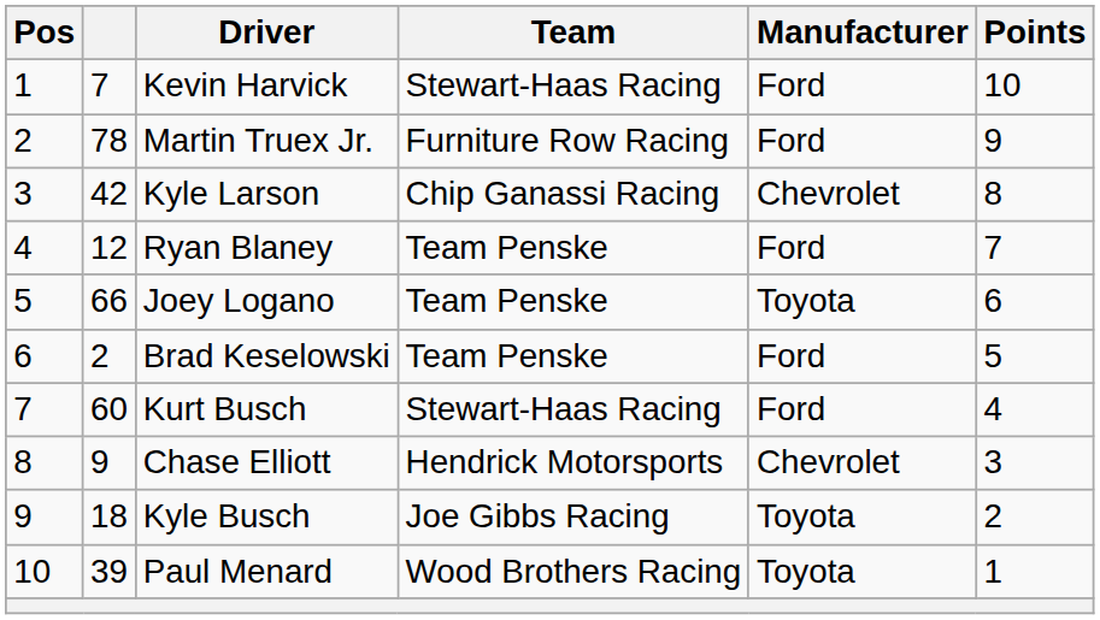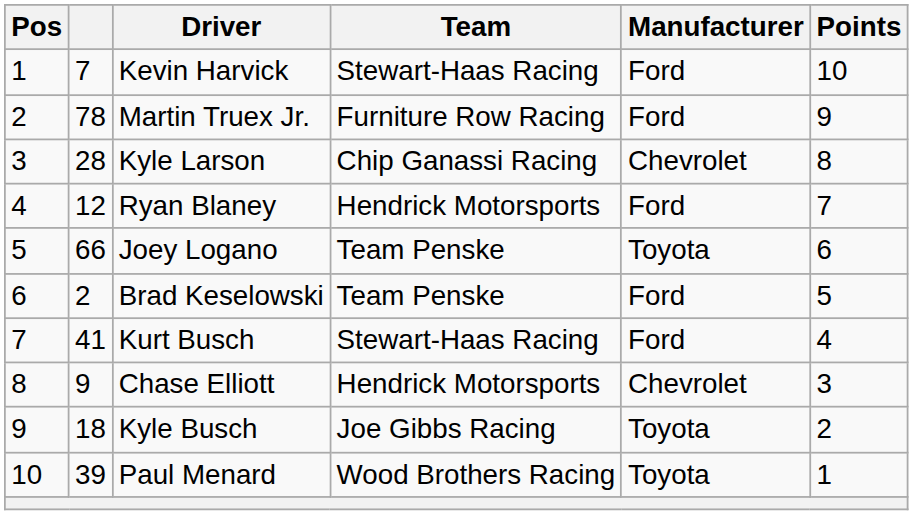 <table class="wikitable" style="font-size:98%">
 <tr>
 <th>Pos</th>
 <th></th>
 <th>Driver</th>
 <th>Team</th>
 <th>Manufacturer</th>
 <th>Points</th>
 </tr>
 <tr>
 <td>1</td>
 <td>7</td>
 <td>Kevin Harvick</td>
 <td>Stewart-Haas Racing</td>
 <td>Ford</td>
 <td>10</td>
 </tr>
 <tr>
 <td>2</td>
 <td>78</td>
 <td>Martin Truex Jr.</td>
 <td>Furniture Row Racing</td>
 <td>Ford</td>
 <td>9</td>
 </tr>
 <tr>
 <td>3</td>
-<td>42</td>
+<td>28</td>
 <td>Kyle Larson</td>
 <td>Chip Ganassi Racing</td>
 <td>Chevrolet</td>
 <td>8</td>
 </tr>
 <tr>
 <td>4</td>
 <td>12</td>
 <td>Ryan Blaney</td>
-<td>Team Penske</td>
+<td>Hendrick Motorsports</td>
 <td>Ford</td>
 <td>7</td>
 </tr>
 <tr>
 <td>5</td>
 <td>66</td>
 <td>Joey Logano</td>
 <td>Team Penske</td>
 <td>Toyota</td>
 <td>6</td>
 </tr>
 <tr>
 <td>6</td>
 <td>2</td>
 <td>Brad Keselowski</td>
 <td>Team Penske</td>
 <td>Ford</td>
 <td>5</td>
 </tr>
 <tr>
 <td>7</td>
-<td>60</td>
+<td>41</td>
 <td>Kurt Busch</td>
 <td>Stewart-Haas Racing</td>
 <td>Ford</td>
 <td>4</td>
 </tr>
 <tr>
 <td>8</td>
 <td>9</td>
 <td>Chase Elliott</td>
 <td>Hendrick Motorsports</td>
 <td>Chevrolet</td>
 <td>3</td>
 </tr>
 <tr>
 <td>9</td>
 <td>18</td>
 <td>Kyle Busch</td>
 <td>Joe Gibbs Racing</td>
 <td>Toyota</td>
 <td>2</td>
 </tr>
 <tr>
 <td>10</td>
 <td>39</td>
 <td>Paul Menard</td>
 <td>Wood Brothers Racing</td>
 <td>Toyota</td>
 <td>1</td>
 </tr>
 <tr>
 <th colspan="6"></th>
 </tr>
 </table>
